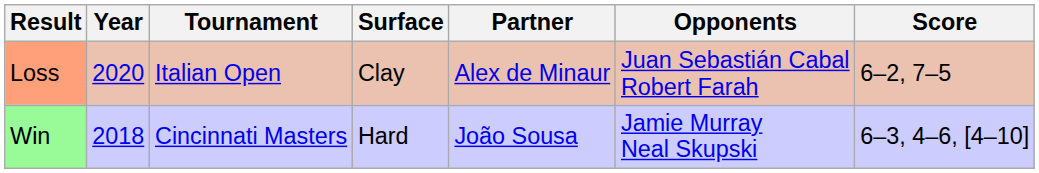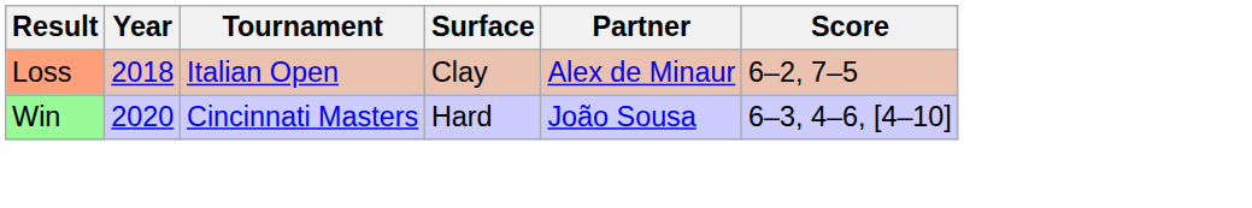 <table class="sortable wikitable">
 <tr>
 <th>Result</th>
 <th>Year</th>
 <th>Tournament</th>
 <th>Surface</th>
 <th>Partner</th>
-<th>Opponents</th>
 <th class="unsortable">Score</th>
 </tr>
 <tr style="background:#ebc2af;">
 <td bgcolor=FFA07A>Loss</td>
-<td><a href='#'>2020</a></td>
+<td><a href='#'>2018</a></td>
 <td><a href='#'>Italian Open</a></td>
 <td>Clay</td>
 <td> <a href='#'>Alex de Minaur</a></td>
-<td> <a href='#'>Juan Sebastián Cabal</a><br> <a href='#'>Robert Farah</a></td>
 <td>6–2, 7–5</td>
 </tr>
 <tr style="background:#ccccff;">
 <td bgcolor=98FB98>Win</td>
-<td><a href='#'>2018</a></td>
+<td><a href='#'>2020</a></td>
 <td><a href='#'>Cincinnati Masters</a></td>
 <td>Hard</td>
 <td> <a href='#'>João Sousa</a></td>
-<td> <a href='#'>Jamie Murray</a><br> <a href='#'>Neal Skupski</a></td>
 <td>6–3, 4–6, [4–10]</td>
 </tr>
 </table>
